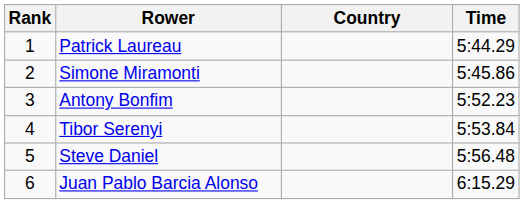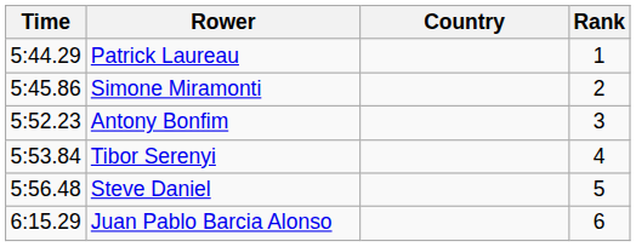 <table class="wikitable" style="text-align:center">
 <tr>
-<th>Rank</th>
+<th width=5em>Time</th>
 <th width=200>Rower</th>
 <th width=150>Country</th>
-<th width=5em>Time</th>
+<th>Rank</th>
 </tr>
 <tr>
-<td>1</td>
+<td>5:44.29</td>
 <td align=left><a href='#'>Patrick Laureau</a></td>
 <td align=left></td>
-<td>5:44.29</td>
+<td>1</td>
 </tr>
 <tr>
-<td>2</td>
+<td>5:45.86</td>
 <td align=left><a href='#'>Simone Miramonti</a></td>
 <td align=left></td>
-<td>5:45.86</td>
+<td>2</td>
 </tr>
 <tr>
-<td>3</td>
+<td>5:52.23</td>
 <td align=left><a href='#'>Antony Bonfim</a></td>
 <td align=left></td>
-<td>5:52.23</td>
+<td>3</td>
 </tr>
 <tr>
-<td>4</td>
+<td>5:53.84</td>
 <td align=left><a href='#'>Tibor Serenyi</a></td>
 <td align=left></td>
-<td>5:53.84</td>
+<td>4</td>
 </tr>
 <tr>
-<td>5</td>
+<td>5:56.48</td>
 <td align=left><a href='#'>Steve Daniel</a></td>
 <td align=left></td>
-<td>5:56.48</td>
+<td>5</td>
 </tr>
 <tr>
-<td>6</td>
+<td>6:15.29</td>
 <td align=left><a href='#'>Juan Pablo Barcia Alonso</a></td>
 <td align=left></td>
-<td>6:15.29</td>
+<td>6</td>
 </tr>
 </table>
